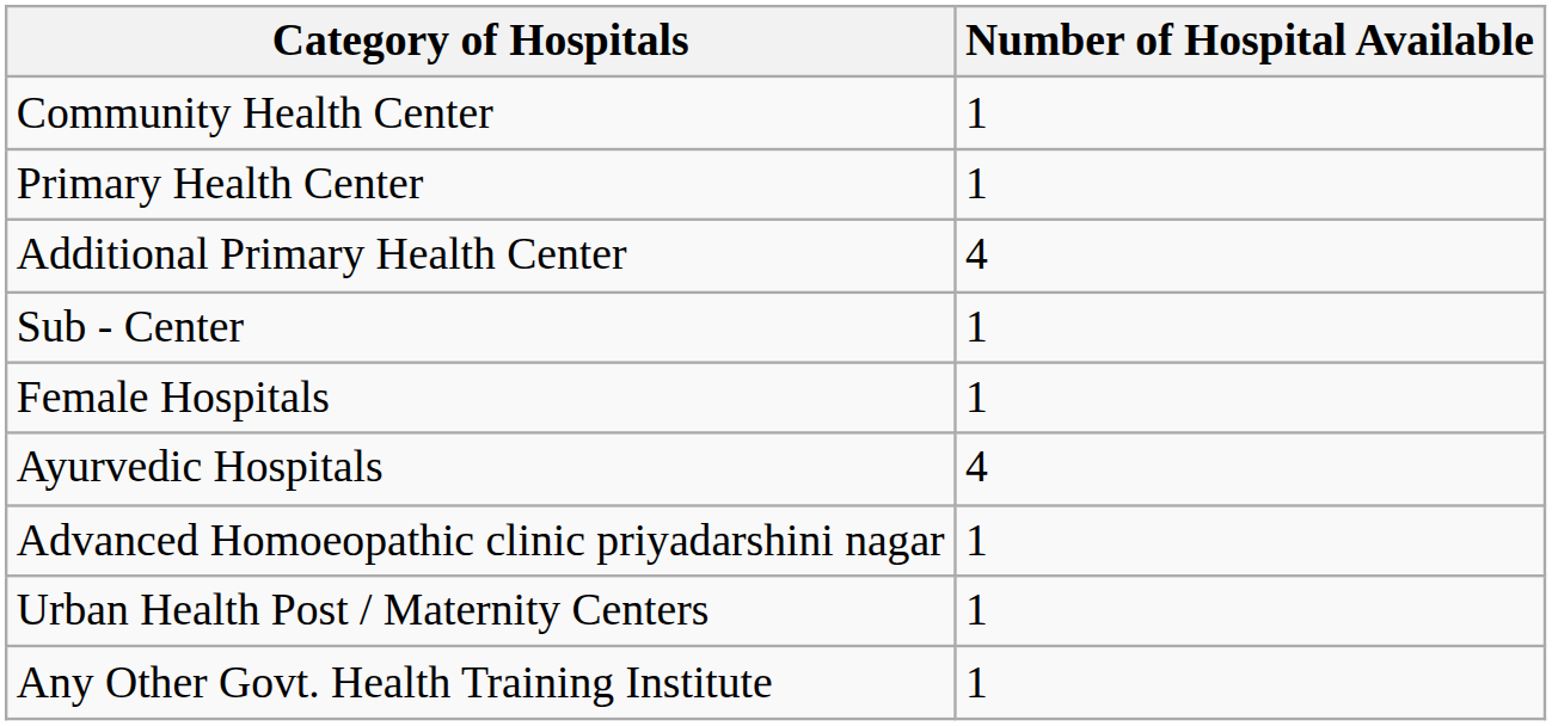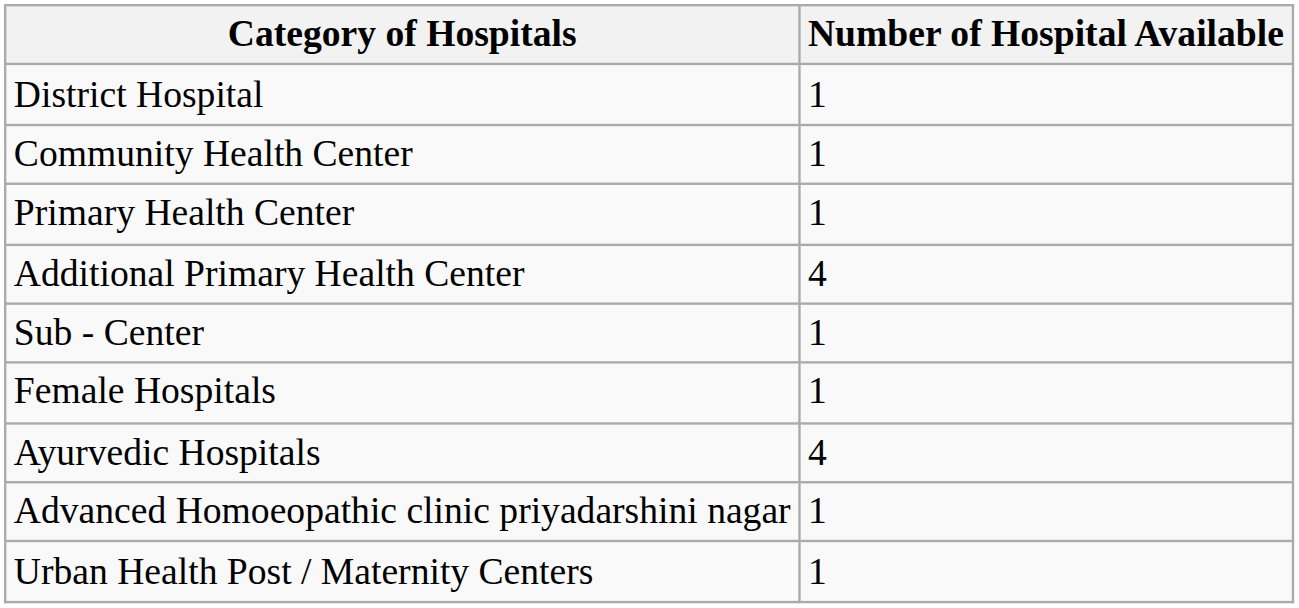 <table class="wikitable">
 <tr>
 <th>Category of Hospitals</th>
 <th>Number of Hospital Available</th>
+</tr>
+<tr>
+<td>District Hospital</td>
+<td>1</td>
 </tr>
 <tr>
 <td>Community Health Center</td>
 <td>1</td>
 </tr>
 <tr>
 <td>Primary Health Center</td>
 <td>1</td>
 </tr>
 <tr>
 <td>Additional Primary Health Center</td>
 <td>4</td>
 </tr>
 <tr>
 <td>Sub - Center</td>
 <td>1</td>
 </tr>
 <tr>
 <td>Female Hospitals</td>
 <td>1</td>
 </tr>
 <tr>
 <td>Ayurvedic Hospitals</td>
 <td>4</td>
 </tr>
 <tr>
 <td Homeopathic Hospitals>Advanced Homoeopathic clinic priyadarshini nagar</td>
 <td>1</td>
 </tr>
 <tr>
 <td>Urban Health Post / Maternity Centers</td>
 <td>1</td>
 </tr>
-<tr>
-<td>Any Other Govt. Health Training Institute</td>
-<td>1</td>
-</tr>
 </table>
